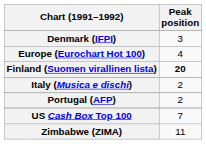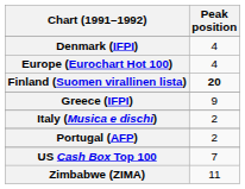 <table class="wikitable sortable plainrowheaders" style="text-align:center">
 <tr>
 <th>Chart (1991–1992)</th>
 <th>Peak<br>position</th>
 </tr>
 <tr>
 </tr>
 <tr>
 </tr>
 <tr>
 </tr>
 <tr>
 </tr>
 <tr>
 </tr>
 <tr>
 <th scope="row">Denmark (<a href='#'>IFPI</a>)</th>
-<td>3</td>
+<td>4</td>
 </tr>
 <tr>
 <th scope="row">Europe (<a href='#'>Eurochart Hot 100</a>)</th>
 <td>4</td>
 </tr>
 <tr>
 <th scope="row">Finland (<a href='#'>Suomen virallinen lista</a>)</th>
 <td><strong>20</strong></td>
 </tr>
 <tr>
 </tr>
 <tr>
+</tr>
+<tr>
+<th scope="row">Greece (<a href='#'>IFPI</a>)</th>
+<td>9</td>
 </tr>
 <tr>
 </tr>
 <tr>
 <th scope="row">Italy (<em><a href='#'>Musica e dischi</a></em>)</th>
 <td>2</td>
 </tr>
 <tr>
 </tr>
 <tr>
 </tr>
 <tr>
 </tr>
 <tr>
 </tr>
 <tr>
 <th scope="row">Portugal (<a href='#'>AFP</a>)</th>
 <td>2</td>
 </tr>
 <tr>
 </tr>
 <tr>
 </tr>
 <tr>
 </tr>
 <tr>
 </tr>
 <tr>
 </tr>
 <tr>
 </tr>
 <tr>
 <th scope="row">US <a href='#'><em>Cash Box</em> Top 100</a></th>
 <td>7</td>
 </tr>
 <tr>
 <th scope="row">Zimbabwe (ZIMA)</th>
 <td>11</td>
 </tr>
 </table>
